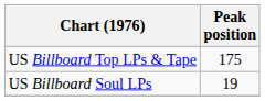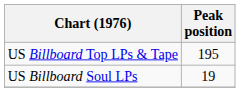 <table class="wikitable">
 <tr>
 <th>Chart (1976)</th>
 <th>Peak<br>position</th>
 </tr>
 <tr>
 <td>US <a href='#'><em>Billboard</em> Top LPs & Tape</a></td>
-<td align=center>175</td>
+<td align=center>195</td>
 </tr>
 <tr>
 <td>US <em>Billboard</em> <a href='#'>Soul LPs</a></td>
 <td align=center>19</td>
 </tr>
 <tr>
 </tr>
 </table>
